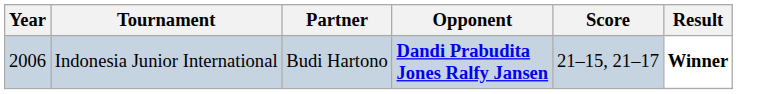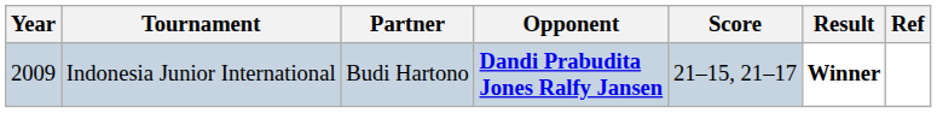 <table class="sortable wikitable" style="font-size: 90%">
 <tr>
 <th>Year</th>
 <th>Tournament</th>
 <th>Partner</th>
 <th>Opponent</th>
 <th>Score</th>
 <th>Result</th>
+<th>Ref</th>
 </tr>
 <tr style="background:#C6D4E1">
-<td align="center">2006</td>
+<td align="center">2009</td>
 <td align="left">Indonesia Junior International</td>
 <td align="left"> Budi Hartono</td>
 <td align="left"><strong> <a href='#'>Dandi Prabudita</a><br> <a href='#'>Jones Ralfy Jansen</a></strong></td>
 <td align="left">21–15, 21–17</td>
 <td style="text-align:left; background:white"> <strong>Winner</strong></td>
+<td style="text-align:center; background:white"></td>
 </tr>
 </table>
